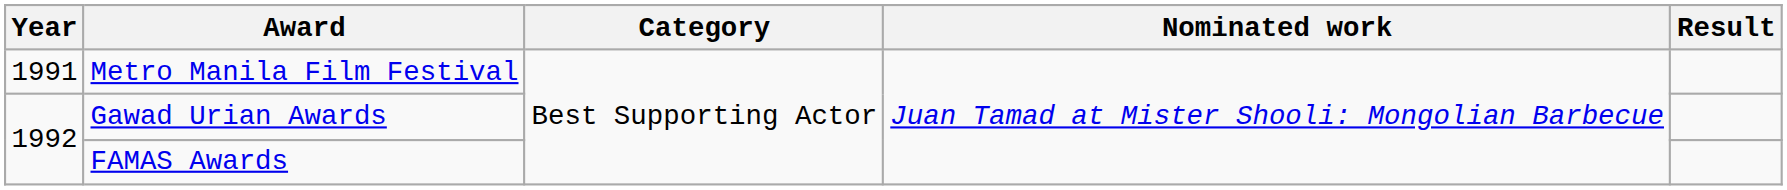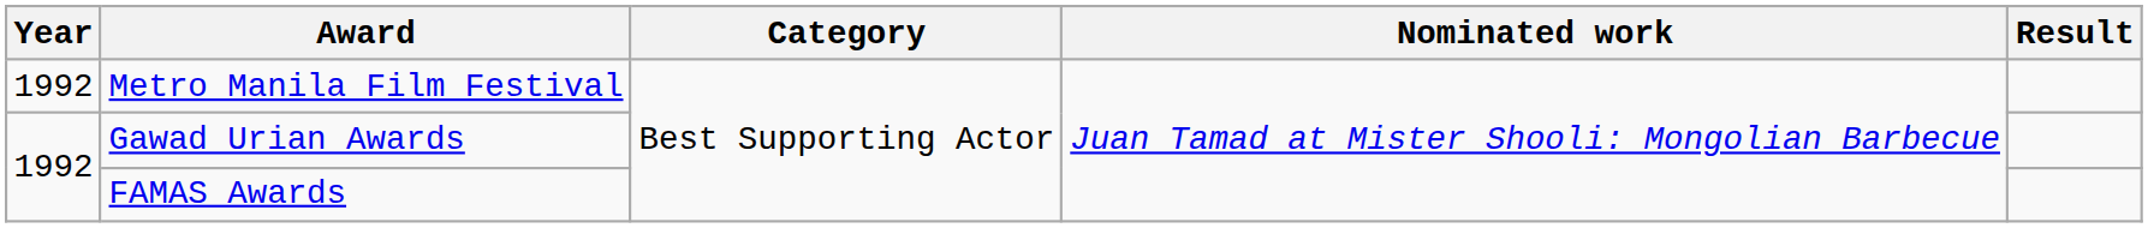 <table class="wikitable sortable">
 <tr>
 <th>Year</th>
 <th>Award</th>
 <th>Category</th>
 <th>Nominated work</th>
 <th>Result</th>
 </tr>
 <tr>
-<td>1991</td>
+<td>1992</td>
 <td><a href='#'>Metro Manila Film Festival</a></td>
 <td rowspan="3">Best Supporting Actor</td>
 <td rowspan="3"><em><a href='#'>Juan Tamad at Mister Shooli: Mongolian Barbecue</a></em></td>
 <td></td>
 </tr>
 <tr>
 <td rowspan="2">1992</td>
 <td><a href='#'>Gawad Urian Awards</a></td>
 <td></td>
 </tr>
 <tr>
 <td><a href='#'>FAMAS Awards</a></td>
 <td></td>
 </tr>
 </table>
